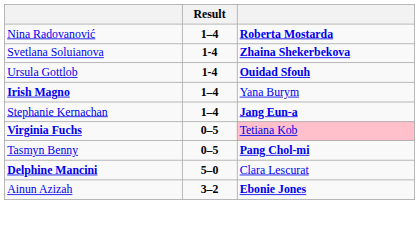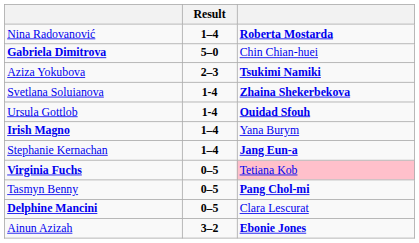 <table class="wikitable" style="text-align: center; font-size:90% ">
 <tr>
 <th align="right" width="210"></th>
 <th width="60">Result</th>
 <th align="left" width="210"></th>
 </tr>
 <tr>
 <td align=left> <a href='#'>Nina Radovanović</a></td>
 <td align=center><strong>1–4</strong></td>
 <td align=left><strong> <a href='#'>Roberta Mostarda</a></strong></td>
+</tr>
+<tr>
+<td align=left><strong> <a href='#'>Gabriela Dimitrova</a></strong></td>
+<td align=center><strong>5–0</strong></td>
+<td align=left> <a href='#'>Chin Chian-huei</a></td>
+</tr>
+<tr>
+<td align=left> <a href='#'>Aziza Yokubova</a></td>
+<td align=center><strong>2–3</strong></td>
+<td align=left><strong> <a href='#'>Tsukimi Namiki</a></strong></td>
 </tr>
 <tr>
 <td align=left> <a href='#'>Svetlana Soluianova</a></td>
 <td align=center><strong>1-4</strong></td>
 <td align=left><strong> <a href='#'>Zhaina Shekerbekova</a></strong></td>
 </tr>
 <tr>
 <td align=left> <a href='#'>Ursula Gottlob</a></td>
 <td align=center><strong>1-4</strong></td>
 <td align=left><strong> <a href='#'>Ouidad Sfouh</a></strong></td>
 </tr>
 <tr>
 <td align=left><strong> <a href='#'>Irish Magno</a></strong></td>
 <td align=center><strong>1–4</strong></td>
 <td align=left> <a href='#'>Yana Burym</a></td>
 </tr>
 <tr>
 <td align=left> <a href='#'>Stephanie Kernachan</a></td>
 <td align=center><strong>1–4</strong></td>
 <td align=left><strong> <a href='#'>Jang Eun-a</a></strong></td>
 </tr>
 <tr>
 <td align=left><strong> <a href='#'>Virginia Fuchs</a></strong></td>
 <td align=center><strong>0–5</strong></td>
 <td align=left style="background: pink;"> <a href='#'>Tetiana Kob</a></td>
 </tr>
 <tr>
 <td align=left> <a href='#'>Tasmyn Benny</a></td>
 <td align=center><strong>0–5</strong></td>
 <td align=left><strong> <a href='#'>Pang Chol-mi</a></strong></td>
 </tr>
 <tr>
 <td align=left><strong> <a href='#'>Delphine Mancini</a></strong></td>
-<td align=center><strong>5–0</strong></td>
+<td align=center><strong>0–5</strong></td>
 <td align=left> <a href='#'>Clara Lescurat</a></td>
 </tr>
 <tr>
 <td align=left> <a href='#'>Ainun Azizah</a></td>
 <td align=center><strong>3–2</strong></td>
 <td align=left><strong> <a href='#'>Ebonie Jones</a></strong></td>
 </tr>
 </table>
